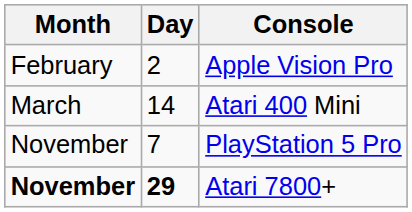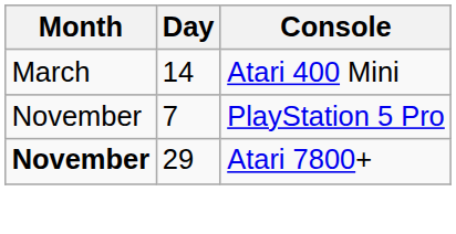 <table class="wikitable">
 <tr>
 <th>Month</th>
 <th>Day</th>
 <th>Console</th>
-</tr>
-<tr>
-<td>February</td>
-<td>2</td>
-<td><a href='#'>Apple Vision Pro</a></td>
 </tr>
 <tr>
 <td>March</td>
 <td>14</td>
 <td><a href='#'>Atari 400</a> Mini</td>
 </tr>
 <tr>
 <td>November</td>
 <td>7</td>
 <td><a href='#'>PlayStation 5 Pro</a></td>
 </tr>
 <tr>
 <td><strong>November</strong></td>
-<td><strong>29</strong></td>
+<td>29</td>
 <td><a href='#'>Atari 7800</a>+</td>
 </tr>
 </table>
